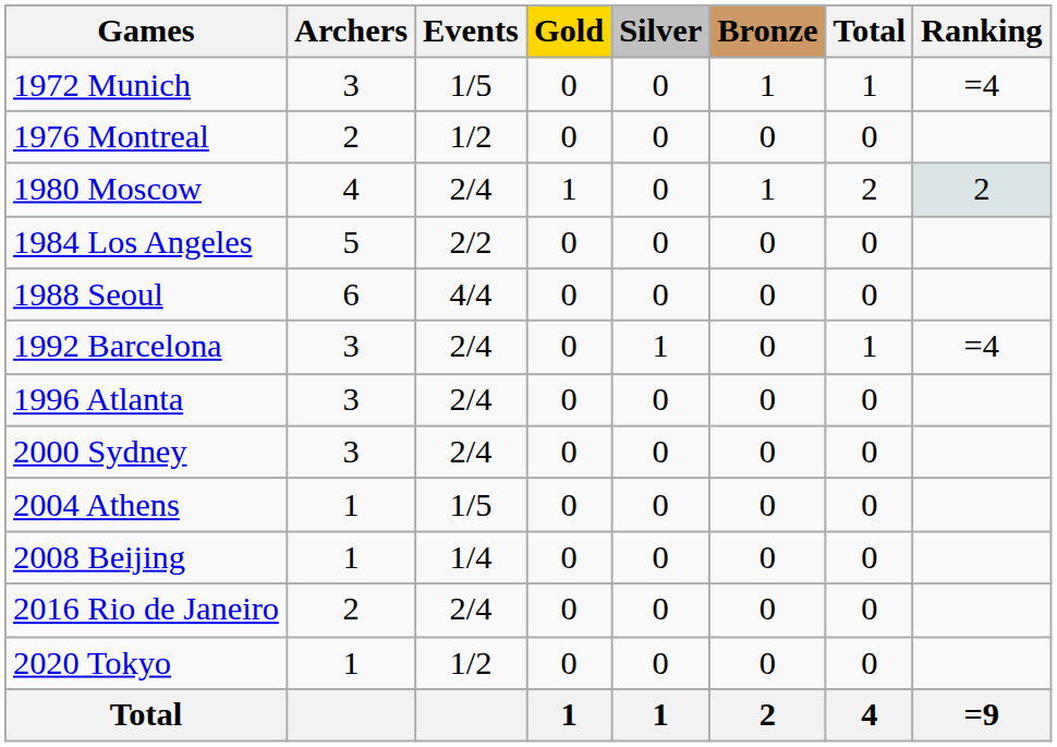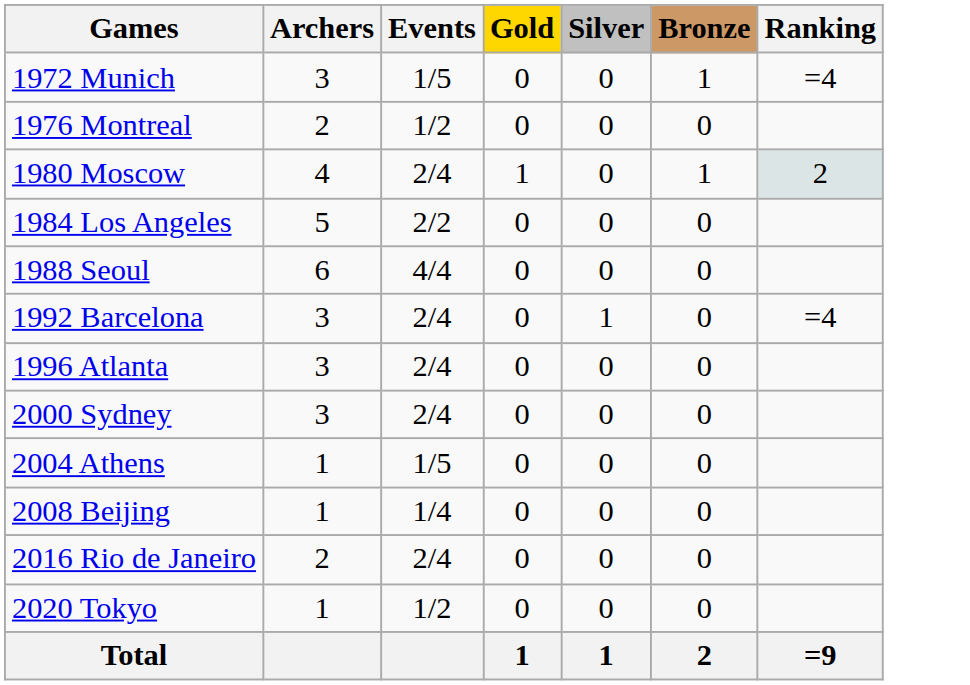 <table class="wikitable sortable" style="text-align:center">
 <tr>
 <th>Games</th>
 <th>Archers</th>
 <th>Events</th>
 <th style="background-color:gold;">Gold</th>
 <th style="background-color:silver;">Silver</th>
 <th style="background-color:#c96;">Bronze</th>
-<th>Total</th>
 <th>Ranking</th>
 </tr>
 <tr>
 <td align=left><a href='#'>1972 Munich</a></td>
 <td>3</td>
 <td>1/5</td>
 <td>0</td>
 <td>0</td>
 <td>1</td>
-<td>1</td>
 <td>=4</td>
 </tr>
 <tr>
 <td align=left><a href='#'>1976 Montreal</a></td>
 <td>2</td>
 <td>1/2</td>
-<td>0</td>
 <td>0</td>
 <td>0</td>
 <td>0</td>
 <td></td>
 </tr>
 <tr>
 <td align=left><a href='#'>1980 Moscow</a></td>
 <td>4</td>
 <td>2/4</td>
 <td>1</td>
 <td>0</td>
 <td>1</td>
-<td>2</td>
 <td bgcolor=dce5e5>2</td>
 </tr>
 <tr>
 <td align=left><a href='#'>1984 Los Angeles</a></td>
 <td>5</td>
 <td>2/2</td>
-<td>0</td>
 <td>0</td>
 <td>0</td>
 <td>0</td>
 <td></td>
 </tr>
 <tr>
 <td align=left><a href='#'>1988 Seoul</a></td>
 <td>6</td>
 <td>4/4</td>
 <td>0</td>
 <td>0</td>
 <td>0</td>
-<td>0</td>
 <td></td>
 </tr>
 <tr>
 <td align=left><a href='#'>1992 Barcelona</a></td>
 <td>3</td>
 <td>2/4</td>
 <td>0</td>
 <td>1</td>
 <td>0</td>
-<td>1</td>
 <td>=4</td>
 </tr>
 <tr>
 <td align=left><a href='#'>1996 Atlanta</a></td>
 <td>3</td>
 <td>2/4</td>
-<td>0</td>
 <td>0</td>
 <td>0</td>
 <td>0</td>
 <td></td>
 </tr>
 <tr>
 <td align=left><a href='#'>2000 Sydney</a></td>
 <td>3</td>
 <td>2/4</td>
 <td>0</td>
 <td>0</td>
 <td>0</td>
-<td>0</td>
 <td></td>
 </tr>
 <tr>
 <td align=left><a href='#'>2004 Athens</a></td>
 <td>1</td>
 <td>1/5</td>
-<td>0</td>
 <td>0</td>
 <td>0</td>
 <td>0</td>
 <td></td>
 </tr>
 <tr>
 <td align=left><a href='#'>2008 Beijing</a></td>
 <td>1</td>
 <td>1/4</td>
 <td>0</td>
 <td>0</td>
 <td>0</td>
-<td>0</td>
 <td></td>
 </tr>
 <tr>
 <td align=left><a href='#'>2016 Rio de Janeiro</a></td>
 <td>2</td>
 <td>2/4</td>
-<td>0</td>
 <td>0</td>
 <td>0</td>
 <td>0</td>
 <td></td>
 </tr>
 <tr>
 <td align=left><a href='#'>2020 Tokyo</a></td>
 <td>1</td>
 <td>1/2</td>
 <td>0</td>
 <td>0</td>
 <td>0</td>
-<td>0</td>
 <td></td>
 </tr>
 <tr>
 <th>Total</th>
 <th></th>
 <th></th>
 <th>1</th>
 <th>1</th>
 <th>2</th>
-<th>4</th>
 <th>=9</th>
 </tr>
 </table>
